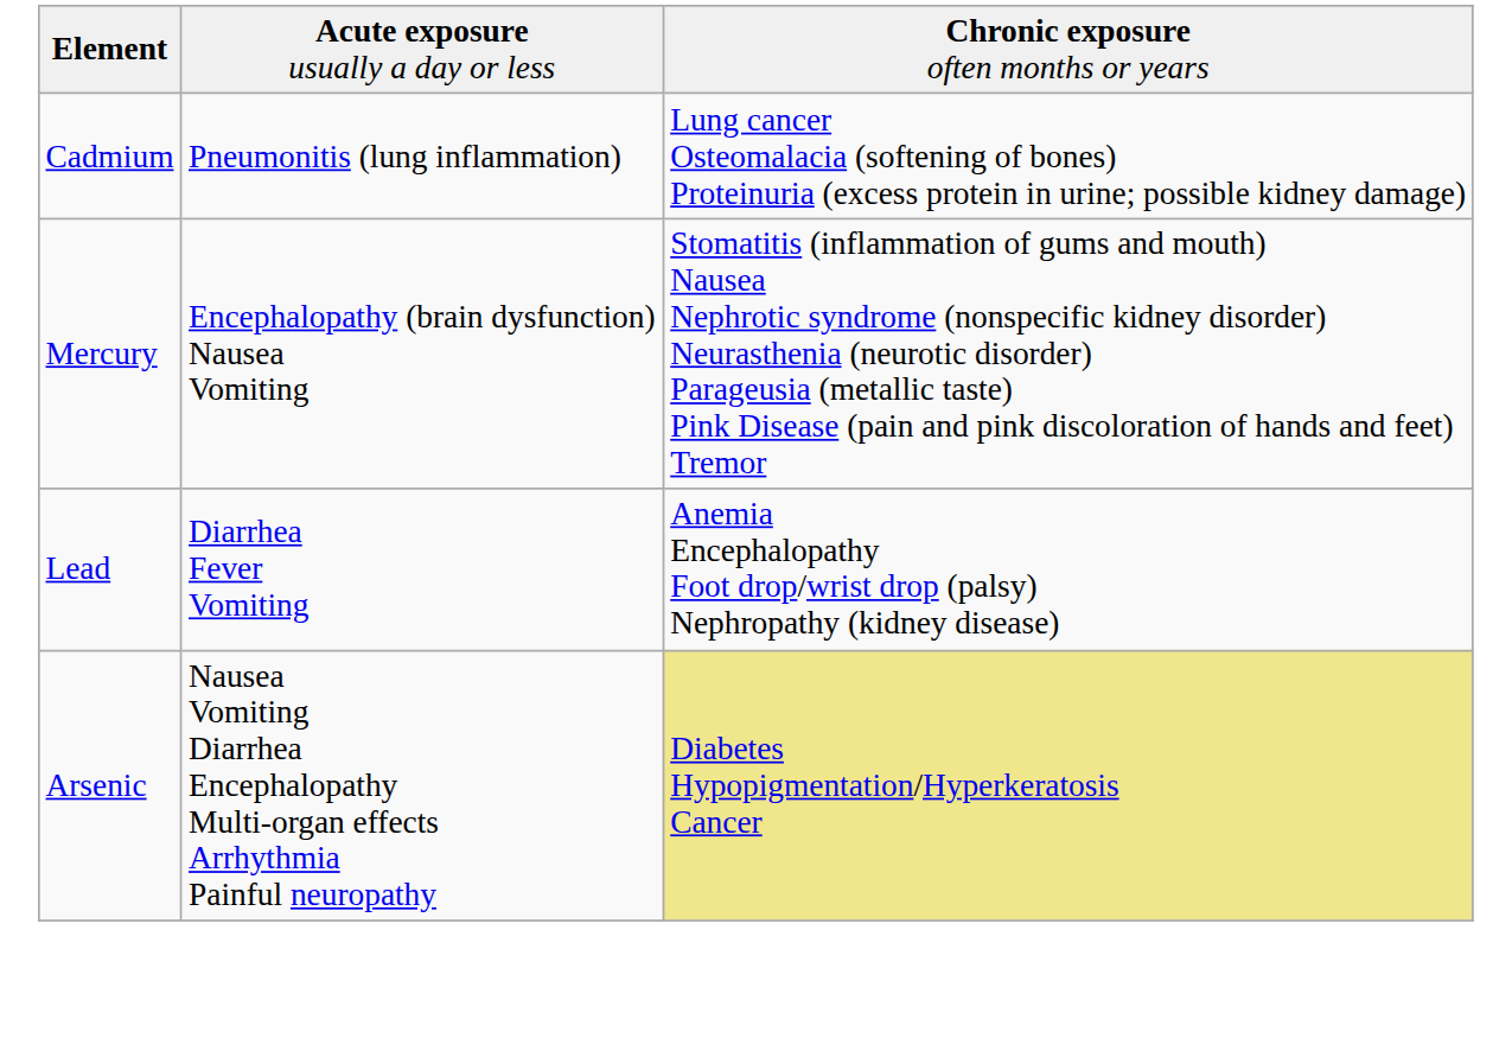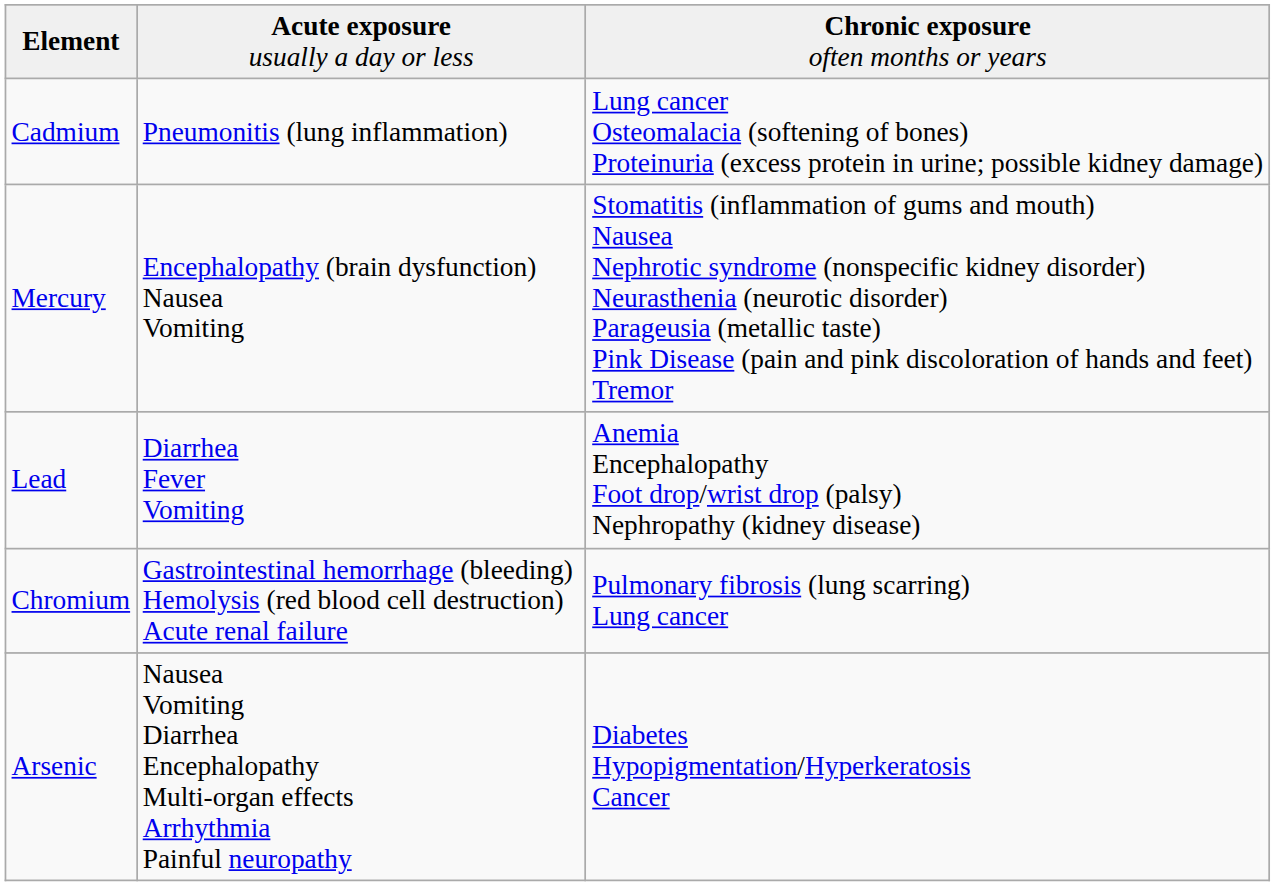 <table class="wikitable" style="margin: 1em auto 1em auto;">
 <tr>
 <td style="text-align:center; background:#f0f0f0"><strong>Element</strong></td>
 <td style="text-align:center; background:#f0f0f0"><strong>Acute exposure</strong><br><em>usually a day or less</em></td>
 <td style="text-align:center; background:#f0f0f0"><strong>Chronic exposure</strong><br><em>often months or years</em></td>
 </tr>
 <tr>
 <td><a href='#'>Cadmium</a></td>
 <td><a href='#'>Pneumonitis</a> (lung inflammation)</td>
 <td><a href='#'>Lung cancer</a> <br><a href='#'>Osteomalacia</a> (softening of bones)<br><a href='#'>Proteinuria</a> (excess protein in urine; possible kidney damage)</td>
 </tr>
 <tr>
 <td><a href='#'>Mercury</a></td>
 <td><a href='#'>Encephalopathy</a> (brain dysfunction)<br>Nausea<br>Vomiting</td>
 <td><a href='#'>Stomatitis</a> (inflammation of gums and mouth) <br><a href='#'>Nausea</a><br><a href='#'>Nephrotic syndrome</a> (nonspecific kidney disorder)<br><a href='#'>Neurasthenia</a> (neurotic disorder)<br><a href='#'>Parageusia</a> (metallic taste)<br><a href='#'>Pink Disease</a> (pain and pink discoloration of hands and feet)<br><a href='#'>Tremor</a></td>
 </tr>
 <tr>
 <td><a href='#'>Lead</a></td>
 <td><a href='#'>Diarrhea</a><br><a href='#'>Fever</a><br><a href='#'>Vomiting</a></td>
 <td><a href='#'>Anemia</a><br>Encephalopathy<br><a href='#'>Foot drop</a>/<a href='#'>wrist drop</a> (palsy)<br>Nephropathy (kidney disease)</td>
 </tr>
 <tr>
+<td><a href='#'>Chromium</a></td>
+<td><a href='#'>Gastrointestinal hemorrhage</a> (bleeding) <br><a href='#'>Hemolysis</a> (red blood cell destruction)<br><a href='#'>Acute renal failure</a></td>
+<td><a href='#'>Pulmonary fibrosis</a> (lung scarring)<br><a href='#'>Lung cancer</a></td>
+</tr>
+<tr>
 <td><a href='#'>Arsenic</a></td>
 <td>Nausea<br>Vomiting<br>Diarrhea<br>Encephalopathy<br>Multi-organ effects<br><a href='#'>Arrhythmia</a><br>Painful <a href='#'>neuropathy</a></td>
-<td style="background: khaki;"><a href='#'>Diabetes</a><br><a href='#'>Hypopigmentation</a>/<a href='#'>Hyperkeratosis</a><br><a href='#'>Cancer</a></td>
+<td><a href='#'>Diabetes</a><br><a href='#'>Hypopigmentation</a>/<a href='#'>Hyperkeratosis</a><br><a href='#'>Cancer</a></td>
 </tr>
 </table>
